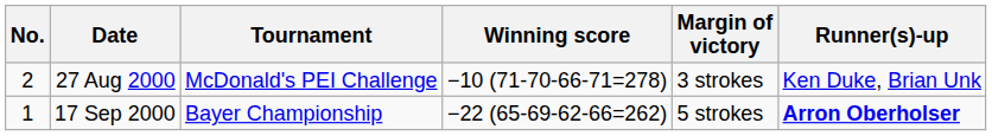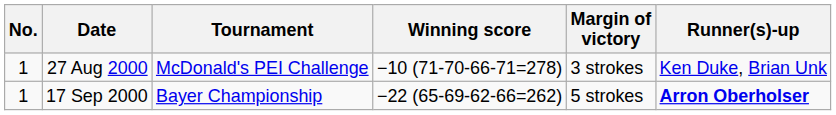 <table class="wikitable" style="font-size:95%;">
 <tr>
 <th>No.</th>
 <th>Date</th>
 <th>Tournament</th>
 <th>Winning score</th>
 <th>Margin of<br>victory</th>
 <th>Runner(s)-up</th>
 </tr>
 <tr>
-<td align=center>2</td>
+<td align=center>1</td>
 <td align=right>27 Aug <a href='#'>2000</a></td>
 <td><a href='#'>McDonald's PEI Challenge</a></td>
 <td>−10 (71-70-66-71=278)</td>
 <td>3 strokes</td>
 <td> <a href='#'>Ken Duke</a>,  <a href='#'>Brian Unk</a></td>
 </tr>
 <tr>
 <td align=center>1</td>
 <td align=right>17 Sep 2000</td>
 <td><a href='#'>Bayer Championship</a></td>
 <td>−22 (65-69-62-66=262)</td>
 <td>5 strokes</td>
 <td><strong> <a href='#'>Arron Oberholser</a></strong></td>
 </tr>
 </table>
